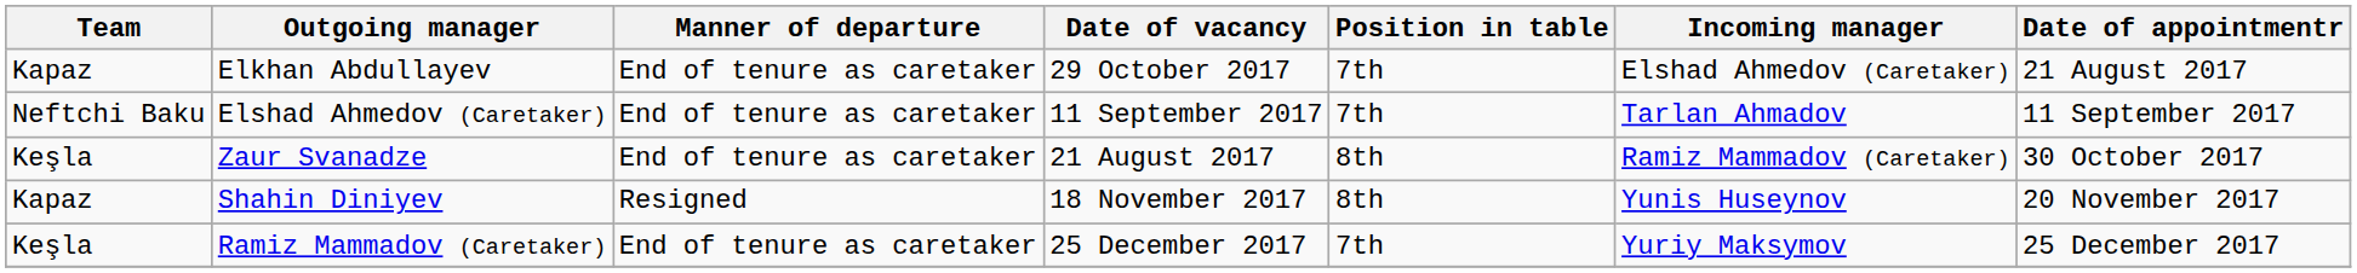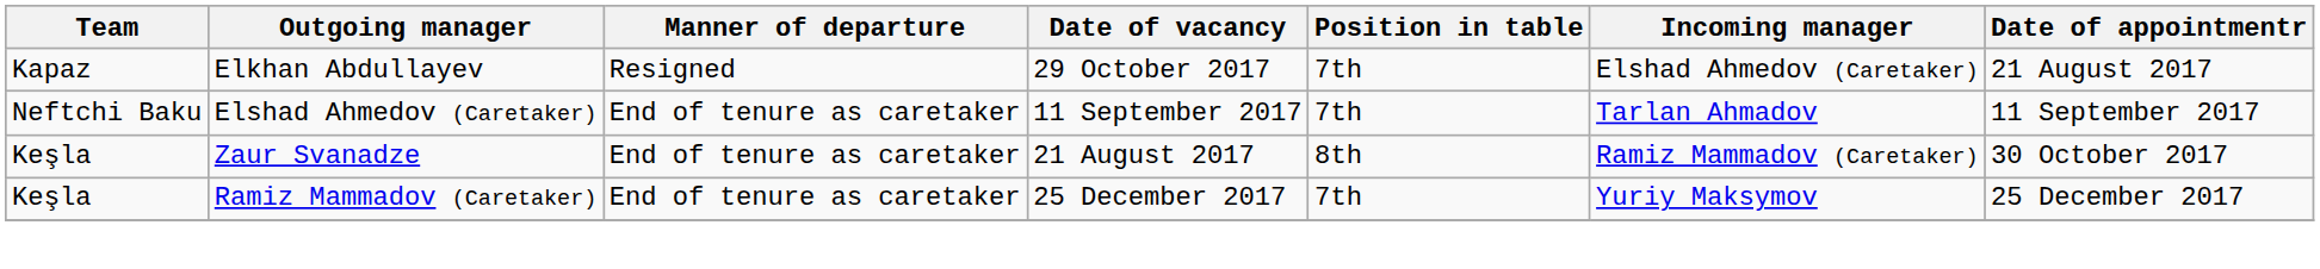 <table class="wikitable">
 <tr>
 <th>Team</th>
 <th>Outgoing manager</th>
 <th>Manner of departure</th>
 <th>Date of vacancy</th>
 <th>Position in table</th>
 <th>Incoming manager</th>
 <th>Date of appointmentr</th>
 </tr>
 <tr>
 <td>Kapaz</td>
 <td> Elkhan Abdullayev</td>
-<td>End of tenure as caretaker</td>
+<td>Resigned</td>
 <td>29 October 2017</td>
 <td>7th</td>
 <td> Elshad Ahmedov <small>(Caretaker)</small></td>
 <td>21 August 2017</td>
 </tr>
 <tr>
 <td>Neftchi Baku</td>
 <td> Elshad Ahmedov <small>(Caretaker)</small></td>
 <td>End of tenure as caretaker</td>
 <td>11 September 2017</td>
 <td>7th</td>
 <td> <a href='#'>Tarlan Ahmadov</a></td>
 <td>11 September 2017</td>
 </tr>
 <tr>
 <td>Keşla</td>
 <td> <a href='#'>Zaur Svanadze</a></td>
 <td>End of tenure as caretaker</td>
 <td>21 August 2017</td>
 <td>8th</td>
 <td> <a href='#'>Ramiz Mammadov</a> <small>(Caretaker)</small></td>
 <td>30 October 2017</td>
 </tr>
 <tr>
-<td>Kapaz</td>
-<td> <a href='#'>Shahin Diniyev</a></td>
-<td>Resigned</td>
-<td>18 November 2017</td>
-<td>8th</td>
-<td> <a href='#'>Yunis Huseynov</a></td>
-<td>20 November 2017</td>
-</tr>
-<tr>
 <td>Keşla</td>
 <td> <a href='#'>Ramiz Mammadov</a> <small>(Caretaker)</small></td>
 <td>End of tenure as caretaker</td>
 <td>25 December 2017</td>
 <td>7th</td>
 <td> <a href='#'>Yuriy Maksymov</a></td>
 <td>25 December 2017</td>
 </tr>
 <tr>
 </tr>
 </table>
